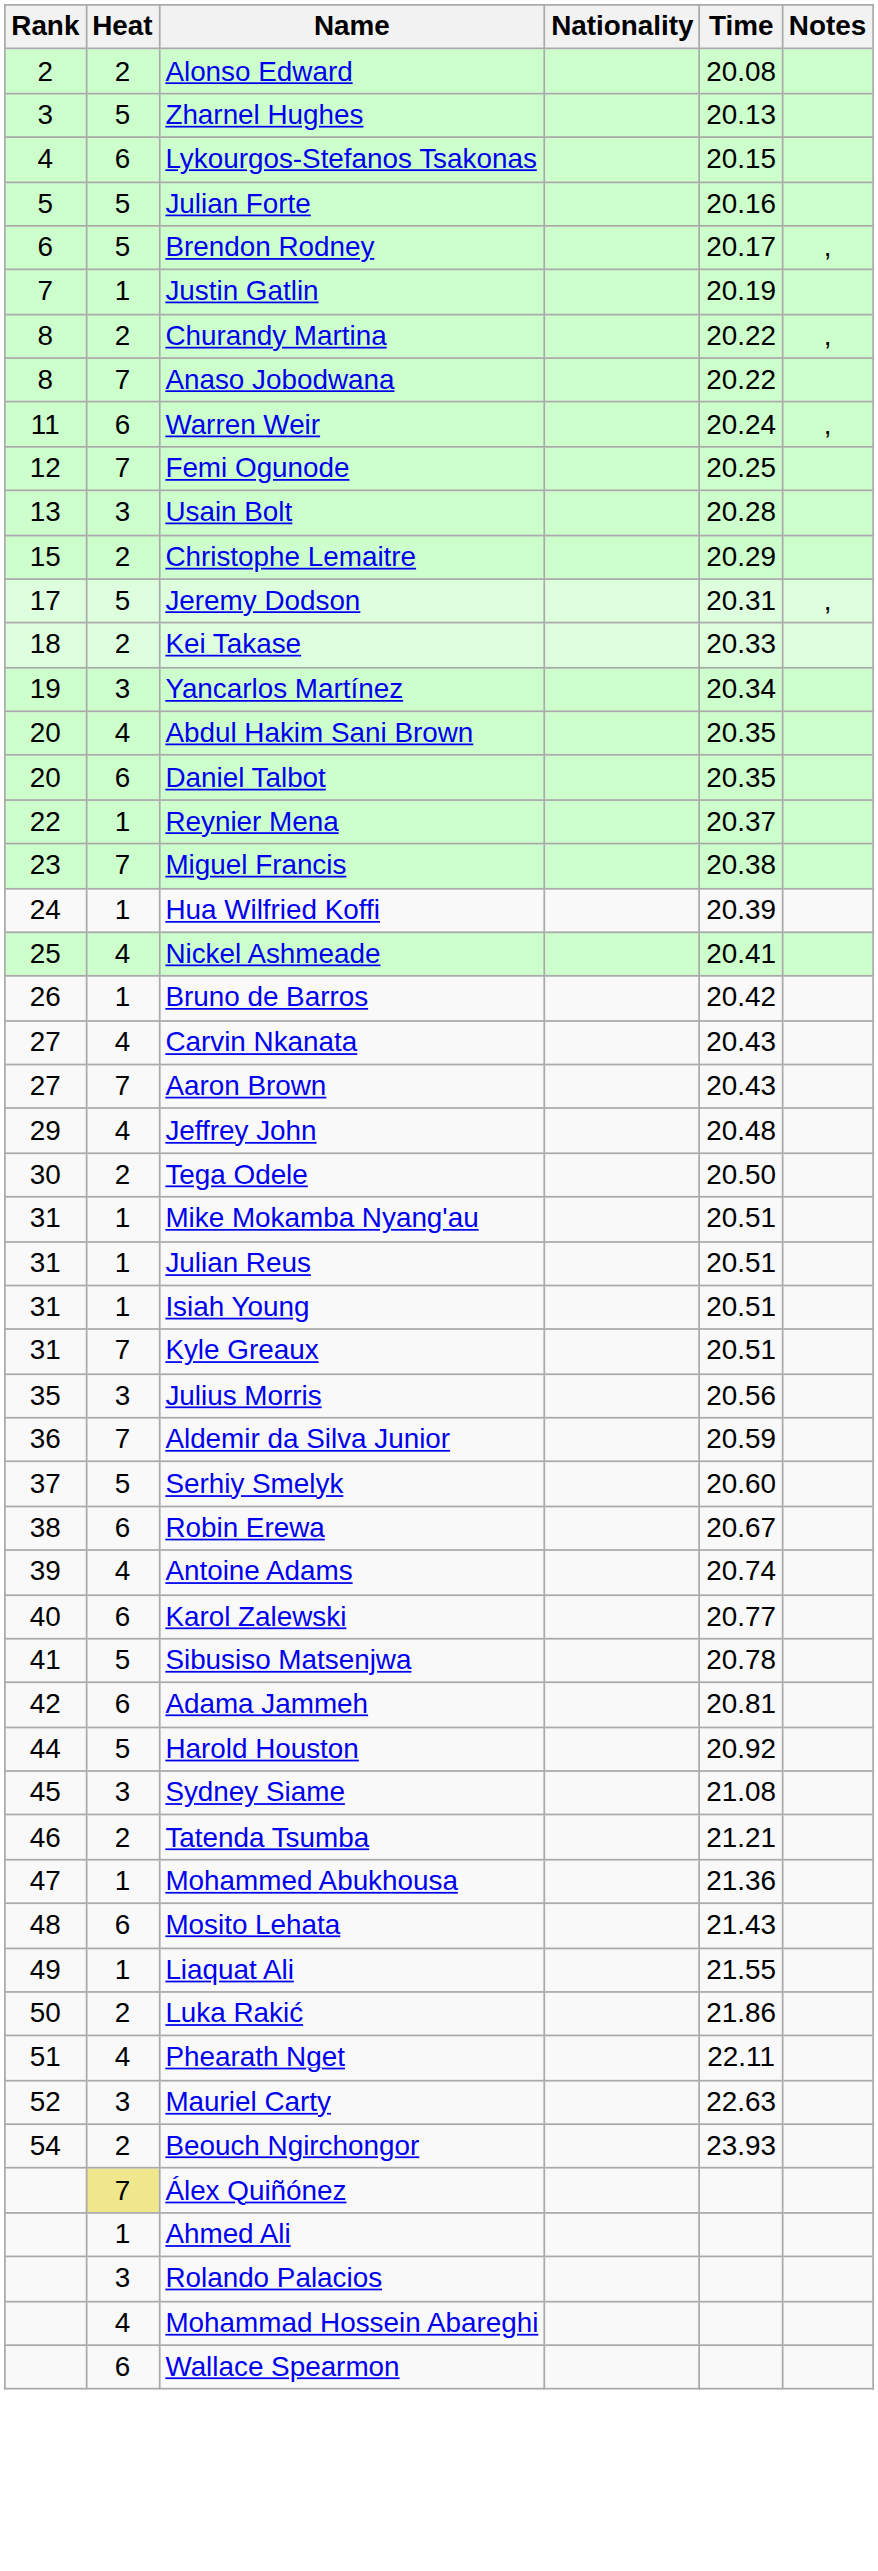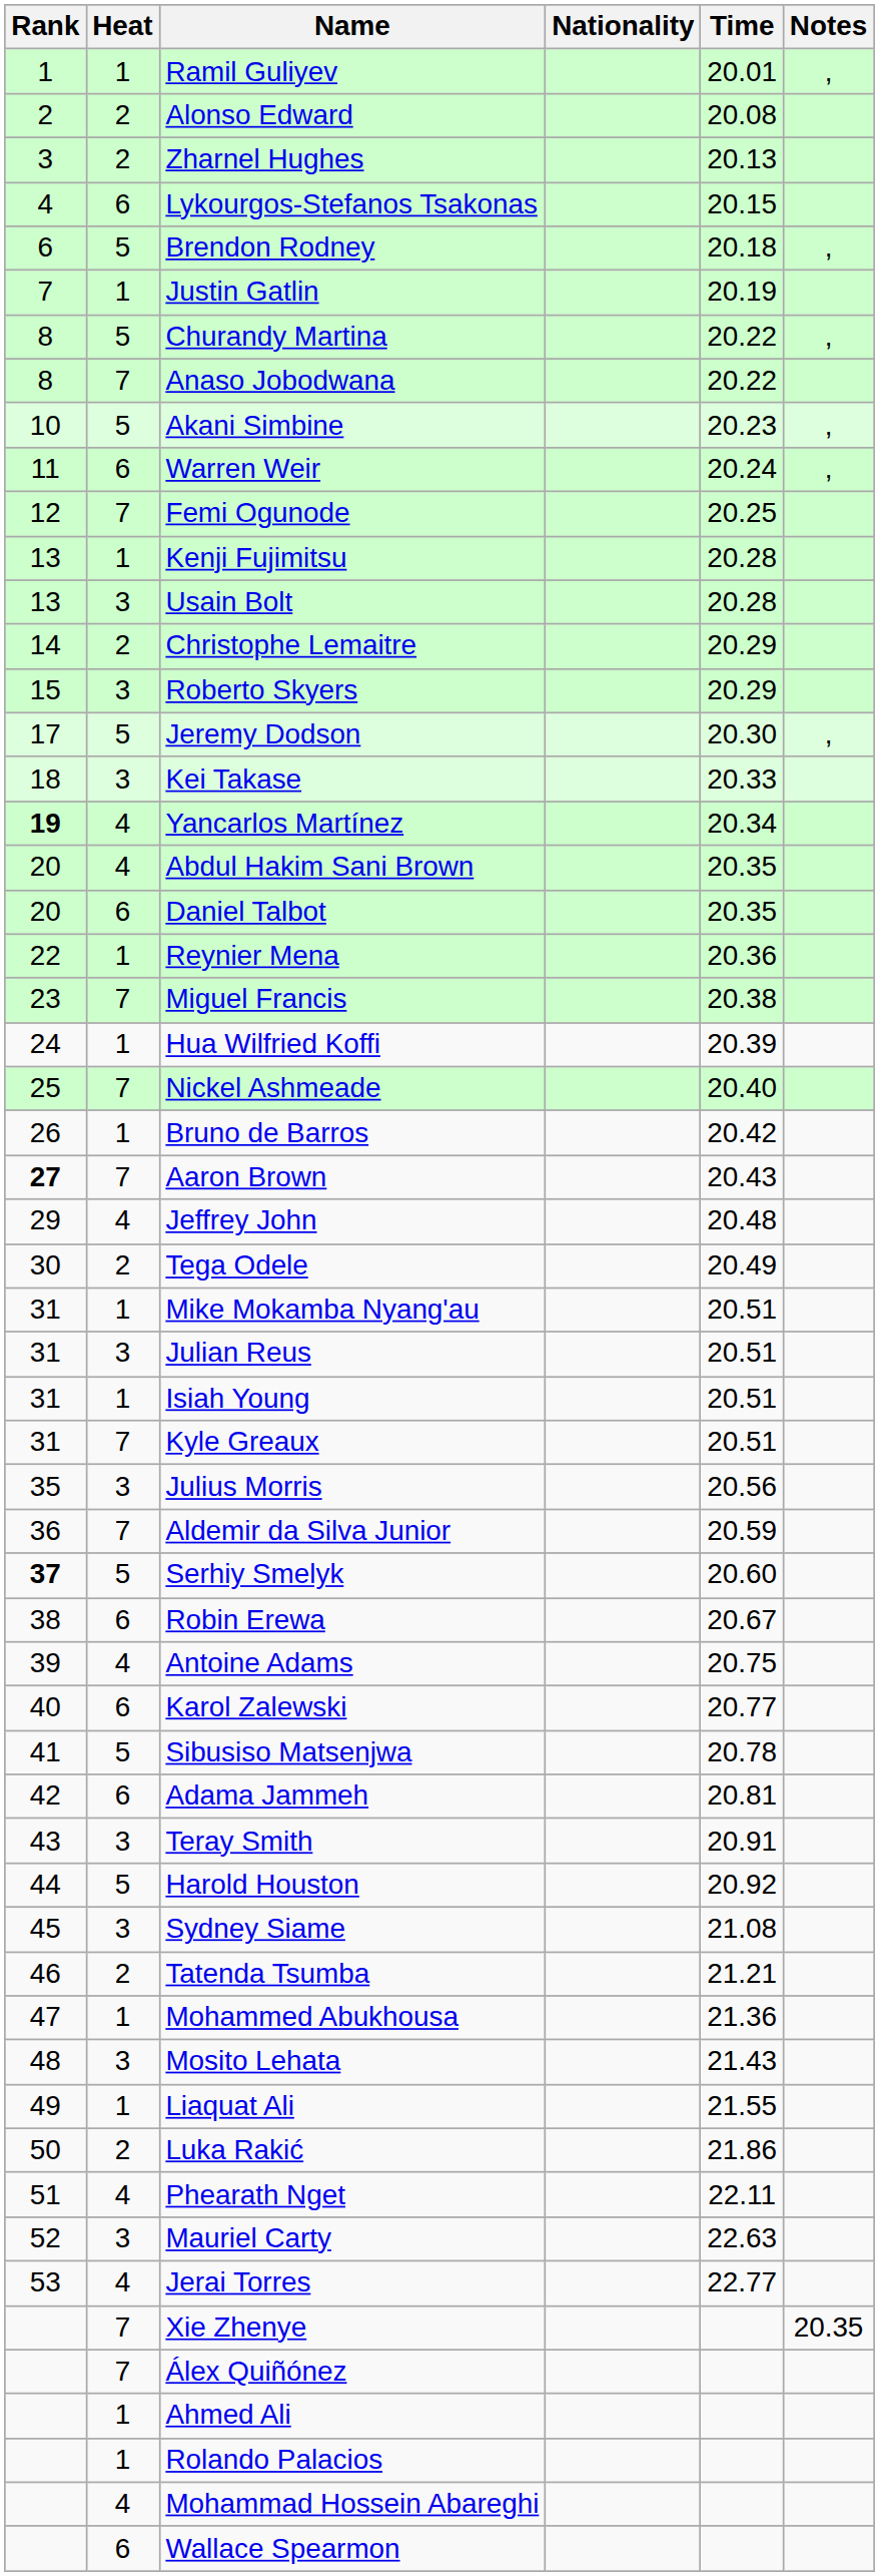 <table class="wikitable sortable" style="text-align:center">
 <tr>
 <th>Rank</th>
 <th>Heat</th>
 <th>Name</th>
 <th>Nationality</th>
 <th>Time</th>
 <th>Notes</th>
+</tr>
+<tr bgcolor=ccffcc>
+<td>1</td>
+<td>1</td>
+<td align=left><a href='#'>Ramil Guliyev</a></td>
+<td align=left></td>
+<td>20.01</td>
+<td>, </td>
 </tr>
 <tr bgcolor=ccffcc>
 <td>2</td>
 <td>2</td>
 <td align=left><a href='#'>Alonso Edward</a></td>
 <td align=left></td>
 <td>20.08</td>
 <td></td>
 </tr>
 <tr bgcolor=ccffcc>
 <td>3</td>
-<td>5</td>
+<td>2</td>
 <td align=left><a href='#'>Zharnel Hughes</a></td>
 <td align=left></td>
 <td>20.13</td>
 <td></td>
 </tr>
 <tr bgcolor=ccffcc>
 <td>4</td>
 <td>6</td>
 <td align=left><a href='#'>Lykourgos-Stefanos Tsakonas</a></td>
 <td align=left></td>
 <td>20.15</td>
 <td></td>
 </tr>
 <tr bgcolor=ccffcc>
-<td>5</td>
-<td>5</td>
-<td align=left><a href='#'>Julian Forte</a></td>
-<td align=left></td>
-<td>20.16</td>
-<td></td>
-</tr>
-<tr bgcolor=ccffcc>
 <td>6</td>
 <td>5</td>
 <td align=left><a href='#'>Brendon Rodney</a></td>
 <td align=left></td>
-<td>20.17</td>
+<td>20.18</td>
 <td>, </td>
 </tr>
 <tr bgcolor=ccffcc>
 <td>7</td>
 <td>1</td>
 <td align=left><a href='#'>Justin Gatlin</a></td>
 <td align=left></td>
 <td>20.19</td>
 <td></td>
 </tr>
 <tr bgcolor=ccffcc>
 <td>8</td>
-<td>2</td>
+<td>5</td>
 <td align=left><a href='#'>Churandy Martina</a></td>
 <td align=left></td>
 <td>20.22</td>
 <td>, </td>
 </tr>
 <tr bgcolor=ccffcc>
 <td>8</td>
 <td>7</td>
 <td align=left><a href='#'>Anaso Jobodwana</a></td>
 <td align=left></td>
 <td>20.22</td>
 <td></td>
+</tr>
+<tr bgcolor=ddffdd>
+<td>10</td>
+<td>5</td>
+<td align=left><a href='#'>Akani Simbine</a></td>
+<td align=left></td>
+<td>20.23</td>
+<td>, </td>
 </tr>
 <tr bgcolor=ccffcc>
 <td>11</td>
 <td>6</td>
 <td align=left><a href='#'>Warren Weir</a></td>
 <td align=left></td>
 <td>20.24</td>
 <td>, </td>
 </tr>
 <tr bgcolor=ccffcc>
 <td>12</td>
 <td>7</td>
 <td align=left><a href='#'>Femi Ogunode</a></td>
 <td align=left></td>
 <td>20.25</td>
 <td></td>
 </tr>
 <tr bgcolor=ccffcc>
 <td>13</td>
+<td>1</td>
+<td align=left><a href='#'>Kenji Fujimitsu</a></td>
+<td align=left></td>
+<td>20.28</td>
+<td></td>
+</tr>
+<tr bgcolor=ccffcc>
+<td>13</td>
 <td>3</td>
 <td align=left><a href='#'>Usain Bolt</a></td>
 <td align=left></td>
 <td>20.28</td>
 <td></td>
 </tr>
 <tr bgcolor=ccffcc>
-<td>15</td>
+<td>14</td>
 <td>2</td>
 <td align=left><a href='#'>Christophe Lemaitre</a></td>
+<td align=left></td>
+<td>20.29</td>
+<td></td>
+</tr>
+<tr bgcolor=ccffcc>
+<td>15</td>
+<td>3</td>
+<td align=left><a href='#'>Roberto Skyers</a></td>
 <td align=left></td>
 <td>20.29</td>
 <td></td>
 </tr>
 <tr bgcolor=ddffdd>
 <td>17</td>
 <td>5</td>
 <td align=left><a href='#'>Jeremy Dodson</a></td>
 <td align=left></td>
-<td>20.31</td>
+<td>20.30</td>
 <td>, </td>
 </tr>
 <tr bgcolor=ddffdd>
 <td>18</td>
-<td>2</td>
+<td>3</td>
 <td align=left><a href='#'>Kei Takase</a></td>
 <td align=left></td>
 <td>20.33</td>
 <td></td>
 </tr>
 <tr bgcolor=ccffcc>
-<td>19</td>
-<td>3</td>
+<td><strong>19</strong></td>
+<td>4</td>
 <td align=left><a href='#'>Yancarlos Martínez</a></td>
 <td align=left></td>
 <td>20.34</td>
 <td></td>
 </tr>
 <tr bgcolor=ccffcc>
 <td>20</td>
 <td>4</td>
 <td align=left><a href='#'>Abdul Hakim Sani Brown</a></td>
 <td align=left></td>
 <td>20.35</td>
 <td></td>
 </tr>
 <tr bgcolor=ccffcc>
 <td>20</td>
 <td>6</td>
 <td align=left><a href='#'>Daniel Talbot</a></td>
 <td align=left></td>
 <td>20.35</td>
 <td></td>
 </tr>
 <tr bgcolor=ccffcc>
 <td>22</td>
 <td>1</td>
 <td align=left><a href='#'>Reynier Mena</a></td>
 <td align=left></td>
-<td>20.37</td>
+<td>20.36</td>
 <td></td>
 </tr>
 <tr bgcolor=ccffcc>
 <td>23</td>
 <td>7</td>
 <td align=left><a href='#'>Miguel Francis</a></td>
 <td align=left></td>
 <td>20.38</td>
 <td></td>
 </tr>
 <tr>
 <td>24</td>
 <td>1</td>
 <td align=left><a href='#'>Hua Wilfried Koffi</a></td>
 <td align=left></td>
 <td>20.39</td>
 <td></td>
 </tr>
 <tr bgcolor=ccffcc>
 <td>25</td>
-<td>4</td>
+<td>7</td>
 <td align=left><a href='#'>Nickel Ashmeade</a></td>
 <td align=left></td>
-<td>20.41</td>
+<td>20.40</td>
 <td></td>
 </tr>
 <tr>
 <td>26</td>
 <td>1</td>
 <td align=left><a href='#'>Bruno de Barros</a></td>
 <td align=left></td>
 <td>20.42</td>
 <td></td>
 </tr>
 <tr>
-<td>27</td>
-<td>4</td>
-<td align=left><a href='#'>Carvin Nkanata</a></td>
-<td align=left></td>
-<td>20.43</td>
-<td></td>
-</tr>
-<tr>
-<td>27</td>
+<td><strong>27</strong></td>
 <td>7</td>
 <td align=left><a href='#'>Aaron Brown</a></td>
 <td align=left></td>
 <td>20.43</td>
 <td></td>
 </tr>
 <tr>
 <td>29</td>
 <td>4</td>
 <td align=left><a href='#'>Jeffrey John</a></td>
 <td align=left></td>
 <td>20.48</td>
 <td></td>
 </tr>
 <tr>
 <td>30</td>
 <td>2</td>
 <td align=left><a href='#'>Tega Odele</a></td>
 <td align=left></td>
-<td>20.50</td>
+<td>20.49</td>
 <td></td>
 </tr>
 <tr>
 <td>31</td>
 <td>1</td>
 <td align=left><a href='#'>Mike Mokamba Nyang'au</a></td>
 <td align=left></td>
 <td>20.51</td>
 <td></td>
 </tr>
 <tr>
 <td>31</td>
-<td>1</td>
+<td>3</td>
 <td align=left><a href='#'>Julian Reus</a></td>
 <td align=left></td>
 <td>20.51</td>
 <td></td>
 </tr>
 <tr>
 <td>31</td>
 <td>1</td>
 <td align=left><a href='#'>Isiah Young</a></td>
 <td align=left></td>
 <td>20.51</td>
 <td></td>
 </tr>
 <tr>
 <td>31</td>
 <td>7</td>
 <td align=left><a href='#'>Kyle Greaux</a></td>
 <td align=left></td>
 <td>20.51</td>
 <td></td>
 </tr>
 <tr>
 <td>35</td>
 <td>3</td>
 <td align=left><a href='#'>Julius Morris</a></td>
 <td align=left></td>
 <td>20.56</td>
 <td></td>
 </tr>
 <tr>
 <td>36</td>
 <td>7</td>
 <td align=left><a href='#'>Aldemir da Silva Junior</a></td>
 <td align=left></td>
 <td>20.59</td>
 <td></td>
 </tr>
 <tr>
-<td>37</td>
+<td><strong>37</strong></td>
 <td>5</td>
 <td align=left><a href='#'>Serhiy Smelyk</a></td>
 <td align=left></td>
 <td>20.60</td>
 <td></td>
 </tr>
 <tr>
 <td>38</td>
 <td>6</td>
 <td align=left><a href='#'>Robin Erewa</a></td>
 <td align=left></td>
 <td>20.67</td>
 <td></td>
 </tr>
 <tr>
 <td>39</td>
 <td>4</td>
 <td align=left><a href='#'>Antoine Adams</a></td>
 <td align=left></td>
-<td>20.74</td>
+<td>20.75</td>
 <td></td>
 </tr>
 <tr>
 <td>40</td>
 <td>6</td>
 <td align=left><a href='#'>Karol Zalewski</a></td>
 <td align=left></td>
 <td>20.77</td>
 <td></td>
 </tr>
 <tr>
 <td>41</td>
 <td>5</td>
 <td align=left><a href='#'>Sibusiso Matsenjwa</a></td>
 <td align=left></td>
 <td>20.78</td>
 <td></td>
 </tr>
 <tr>
 <td>42</td>
 <td>6</td>
 <td align=left><a href='#'>Adama Jammeh</a></td>
 <td align=left></td>
 <td>20.81</td>
+<td></td>
+</tr>
+<tr>
+<td>43</td>
+<td>3</td>
+<td align=left><a href='#'>Teray Smith</a></td>
+<td align=left></td>
+<td>20.91</td>
 <td></td>
 </tr>
 <tr>
 <td>44</td>
 <td>5</td>
 <td align=left><a href='#'>Harold Houston</a></td>
 <td align=left></td>
 <td>20.92</td>
 <td></td>
 </tr>
 <tr>
 <td>45</td>
 <td>3</td>
 <td align=left><a href='#'>Sydney Siame</a></td>
 <td align=left></td>
 <td>21.08</td>
 <td></td>
 </tr>
 <tr>
 <td>46</td>
 <td>2</td>
 <td align=left><a href='#'>Tatenda Tsumba</a></td>
 <td align=left></td>
 <td>21.21</td>
 <td></td>
 </tr>
 <tr>
 <td>47</td>
 <td>1</td>
 <td align=left><a href='#'>Mohammed Abukhousa</a></td>
 <td align=left></td>
 <td>21.36</td>
 <td></td>
 </tr>
 <tr>
 <td>48</td>
-<td>6</td>
+<td>3</td>
 <td align=left><a href='#'>Mosito Lehata</a></td>
 <td align=left></td>
 <td>21.43</td>
 <td></td>
 </tr>
 <tr>
 <td>49</td>
 <td>1</td>
 <td align=left><a href='#'>Liaquat Ali</a></td>
 <td align=left></td>
 <td>21.55</td>
 <td></td>
 </tr>
 <tr>
 <td>50</td>
 <td>2</td>
 <td align=left><a href='#'>Luka Rakić</a></td>
 <td align=left></td>
 <td>21.86</td>
 <td></td>
 </tr>
 <tr>
 <td>51</td>
 <td>4</td>
 <td align=left><a href='#'>Phearath Nget</a></td>
 <td align=left></td>
 <td>22.11</td>
 <td></td>
 </tr>
 <tr>
 <td>52</td>
 <td>3</td>
 <td align=left><a href='#'>Mauriel Carty</a></td>
 <td align=left></td>
 <td>22.63</td>
 <td></td>
 </tr>
 <tr>
-<td>54</td>
-<td>2</td>
-<td align=left><a href='#'>Beouch Ngirchongor</a></td>
+<td>53</td>
+<td>4</td>
+<td align=left><a href='#'>Jerai Torres</a></td>
 <td align=left></td>
-<td>23.93</td>
+<td>22.77</td>
 <td></td>
 </tr>
 <tr>
 <td></td>
-<td style="background: khaki;">7</td>
+<td>7</td>
+<td align=left><a href='#'>Xie Zhenye</a></td>
+<td align=left></td>
+<td></td>
+<td>20.35</td>
+</tr>
+<tr>
+<td></td>
+<td>7</td>
 <td align=left><a href='#'>Álex Quiñónez</a></td>
 <td align=left></td>
 <td></td>
 <td></td>
 </tr>
 <tr>
 <td></td>
 <td>1</td>
 <td align=left><a href='#'>Ahmed Ali</a></td>
 <td align=left></td>
 <td></td>
 <td></td>
 </tr>
 <tr>
 <td></td>
-<td>3</td>
+<td>1</td>
 <td align=left><a href='#'>Rolando Palacios</a></td>
 <td align=left></td>
 <td></td>
 <td></td>
 </tr>
 <tr>
 <td></td>
 <td>4</td>
 <td align=left><a href='#'>Mohammad Hossein Abareghi</a></td>
 <td align=left></td>
 <td></td>
 <td></td>
 </tr>
 <tr>
 <td></td>
 <td>6</td>
 <td align=left><a href='#'>Wallace Spearmon</a></td>
 <td align=left></td>
 <td></td>
 <td></td>
 </tr>
 </table>
